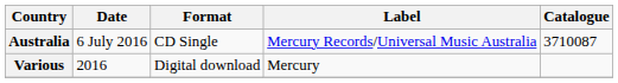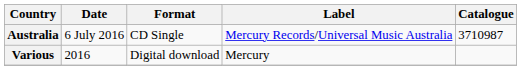 <table class="wikitable plainrowheaders">
 <tr>
 <th scope="col">Country</th>
 <th scope="col">Date</th>
 <th scope="col">Format</th>
 <th scope="col">Label</th>
 <th scope="col">Catalogue</th>
 </tr>
 <tr>
 <th scope="row" rowspan="1">Australia</th>
 <td>6 July 2016</td>
 <td rowspan="1">CD Single</td>
 <td rowspan="1"><a href='#'>Mercury Records</a>/<a href='#'>Universal Music Australia</a></td>
-<td>3710087</td>
+<td>3710987</td>
 </tr>
 <tr>
 <th scope="row" rowspan="1">Various</th>
 <td>2016</td>
 <td rowspan="1">Digital download</td>
 <td rowspan="1">Mercury</td>
 <td></td>
 </tr>
 <tr>
 </tr>
 </table>
